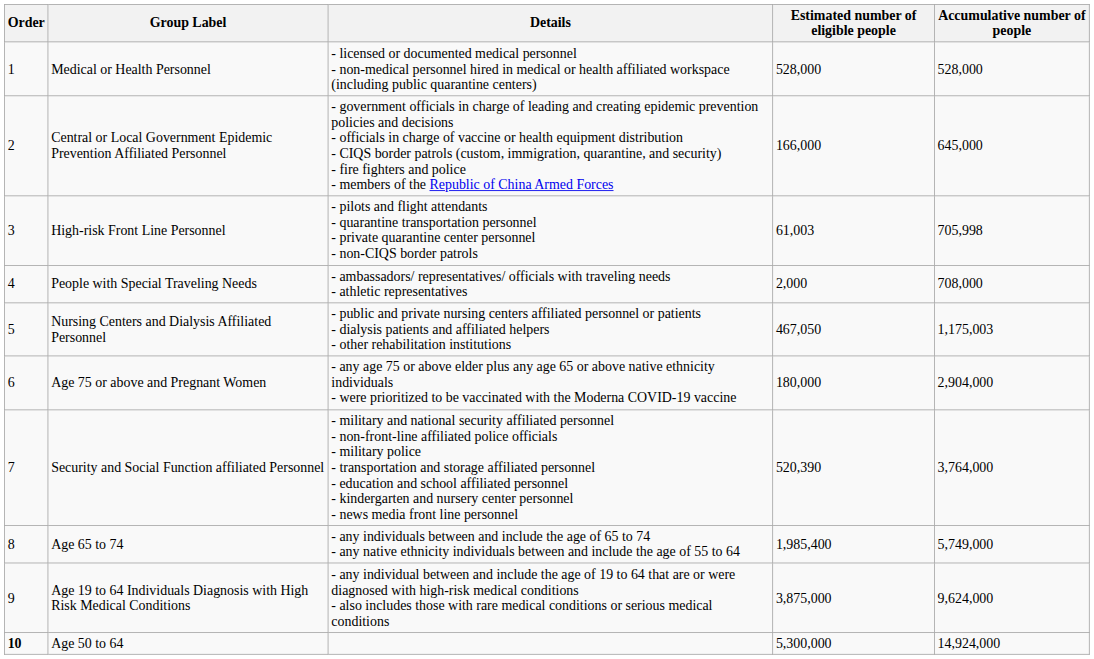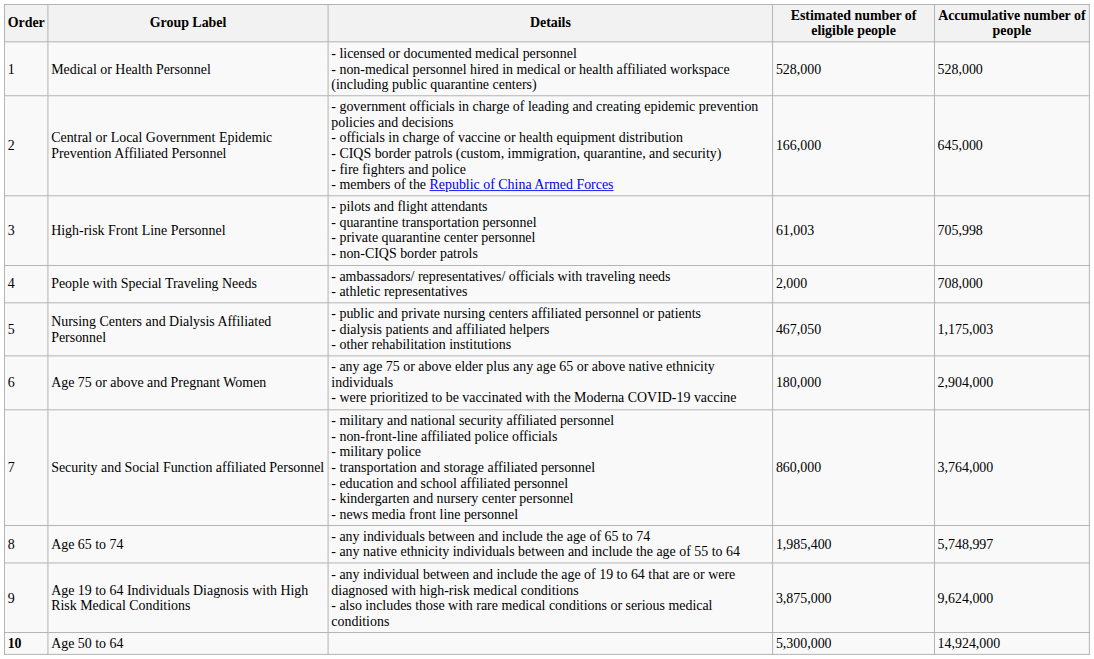 <table class="wikitable">
 <tr>
 <th>Order</th>
 <th>Group Label</th>
 <th>Details</th>
 <th>Estimated number of eligible people</th>
 <th>Accumulative number of people</th>
 </tr>
 <tr>
 <td>1</td>
 <td>Medical or Health Personnel</td>
 <td>- licensed or documented medical personnel<br>- non-medical personnel hired in medical or health affiliated workspace (including public quarantine centers)</td>
 <td>528,000</td>
 <td>528,000</td>
 </tr>
 <tr>
 <td>2</td>
 <td>Central or Local Government Epidemic Prevention Affiliated Personnel</td>
 <td>- government officials in charge of leading and creating epidemic prevention policies and decisions<br>- officials in charge of vaccine or health equipment distribution<br>- CIQS border patrols (custom, immigration, quarantine, and security)<br>- fire fighters and police<br>- members of the <a href='#'>Republic of China Armed Forces</a></td>
 <td>166,000</td>
 <td>645,000</td>
 </tr>
 <tr>
 <td>3</td>
 <td>High-risk Front Line Personnel</td>
 <td>- pilots and flight attendants<br>- quarantine transportation personnel<br>- private quarantine center personnel<br>- non-CIQS border patrols</td>
 <td>61,003</td>
 <td>705,998</td>
 </tr>
 <tr>
 <td>4</td>
 <td>People with Special Traveling Needs</td>
 <td>- ambassadors/ representatives/ officials with traveling needs<br>- athletic representatives</td>
 <td>2,000</td>
 <td>708,000</td>
 </tr>
 <tr>
 <td>5</td>
 <td>Nursing Centers and Dialysis Affiliated Personnel</td>
 <td>- public and private nursing centers affiliated personnel or patients<br>- dialysis patients and affiliated helpers<br>- other rehabilitation institutions</td>
 <td>467,050</td>
 <td>1,175,003</td>
 </tr>
 <tr>
 <td>6</td>
 <td>Age 75 or above and Pregnant Women</td>
 <td>- any age 75 or above elder plus any age 65 or above native ethnicity individuals<br>- were prioritized to be vaccinated with the Moderna COVID-19 vaccine</td>
 <td>180,000</td>
 <td>2,904,000</td>
 </tr>
 <tr>
 <td>7</td>
 <td>Security and Social Function affiliated Personnel</td>
 <td>- military and national security affiliated personnel<br>- non-front-line affiliated police officials<br>- military police<br>- transportation and storage affiliated personnel<br>- education and school affiliated personnel<br>- kindergarten and nursery center personnel<br>- news media front line personnel</td>
-<td>520,390</td>
+<td>860,000</td>
 <td>3,764,000</td>
 </tr>
 <tr>
 <td>8</td>
 <td>Age 65 to 74</td>
 <td>- any individuals between and include the age of 65 to 74<br>- any native ethnicity individuals between and include the age of 55 to 64</td>
 <td>1,985,400</td>
-<td>5,749,000</td>
+<td>5,748,997</td>
 </tr>
 <tr>
 <td>9</td>
 <td>Age 19 to 64 Individuals Diagnosis with High Risk Medical Conditions</td>
 <td>- any individual between and include the age of 19 to 64 that are or were diagnosed with high-risk medical conditions<br>- also includes those with rare medical conditions or serious medical conditions</td>
 <td>3,875,000</td>
 <td>9,624,000</td>
 </tr>
 <tr>
 <td><strong>10</strong></td>
 <td>Age 50 to 64</td>
 <td></td>
 <td>5,300,000</td>
 <td>14,924,000</td>
 </tr>
 </table>
